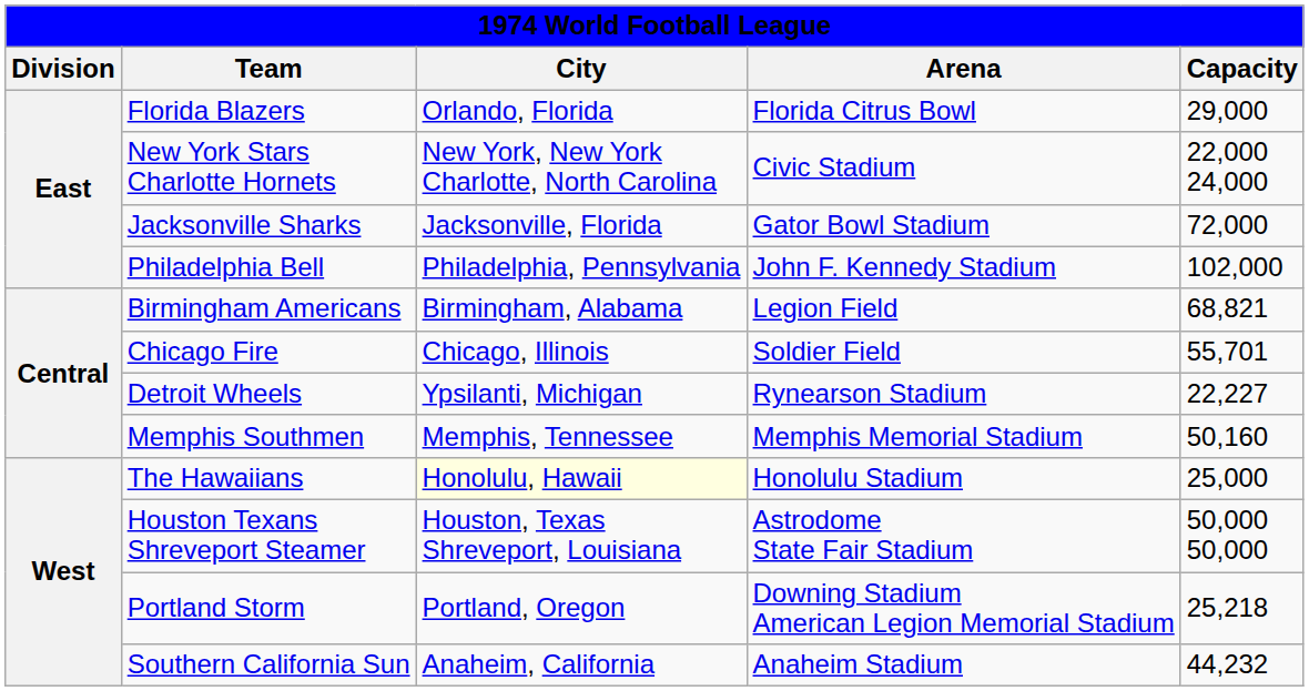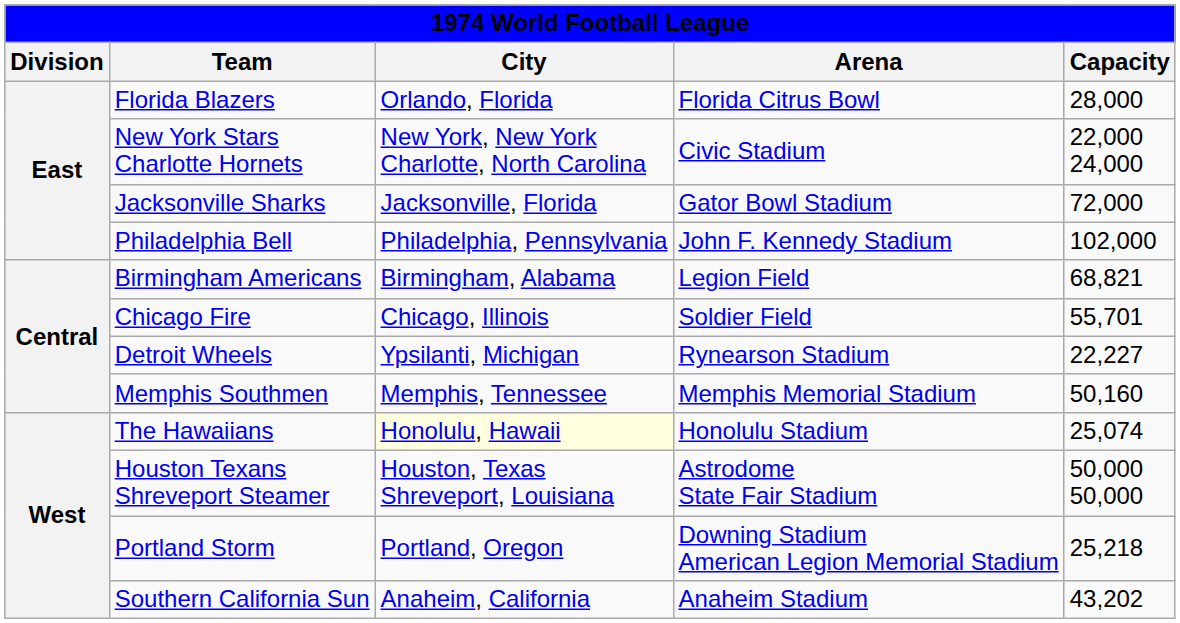 <table class="wikitable" style="width:auto">
 <tr>
 <td bgcolor="#0000FF" align="center" colspan="6"><strong><span>1974 World Football League</span></strong></td>
 </tr>
 <tr>
 <th>Division</th>
 <th>Team</th>
 <th>City</th>
 <th>Arena</th>
 <th>Capacity</th>
 </tr>
 <tr>
 <th rowspan="4">East</th>
 <td><a href='#'>Florida Blazers</a></td>
 <td><a href='#'>Orlando</a>, <a href='#'>Florida</a></td>
 <td><a href='#'>Florida Citrus Bowl</a></td>
-<td>29,000</td>
+<td>28,000</td>
 </tr>
 <tr>
 <td><a href='#'>New York Stars</a> <br> <a href='#'>Charlotte Hornets</a></td>
 <td><a href='#'>New York</a>, <a href='#'>New York</a> <br> <a href='#'>Charlotte</a>, <a href='#'>North Carolina</a></td>
 <td><a href='#'>Civic Stadium</a></td>
 <td>22,000 <br> 24,000</td>
 </tr>
 <tr>
 <td><a href='#'>Jacksonville Sharks</a></td>
 <td><a href='#'>Jacksonville</a>, <a href='#'>Florida</a></td>
 <td><a href='#'>Gator Bowl Stadium</a></td>
 <td>72,000</td>
 </tr>
 <tr>
 <td><a href='#'>Philadelphia Bell</a></td>
 <td><a href='#'>Philadelphia</a>, <a href='#'>Pennsylvania</a></td>
 <td><a href='#'>John F. Kennedy Stadium</a></td>
 <td>102,000</td>
 </tr>
 <tr>
 <th rowspan="4">Central</th>
 <td><a href='#'>Birmingham Americans</a></td>
 <td><a href='#'>Birmingham</a>, <a href='#'>Alabama</a></td>
 <td><a href='#'>Legion Field</a></td>
 <td>68,821</td>
 </tr>
 <tr>
 <td><a href='#'>Chicago Fire</a></td>
 <td><a href='#'>Chicago</a>, <a href='#'>Illinois</a></td>
 <td><a href='#'>Soldier Field</a></td>
 <td>55,701</td>
 </tr>
 <tr>
 <td><a href='#'>Detroit Wheels</a></td>
 <td><a href='#'>Ypsilanti</a>, <a href='#'>Michigan</a></td>
 <td><a href='#'>Rynearson Stadium</a></td>
 <td>22,227</td>
 </tr>
 <tr>
 <td><a href='#'>Memphis Southmen</a></td>
 <td><a href='#'>Memphis</a>, <a href='#'>Tennessee</a></td>
 <td><a href='#'>Memphis Memorial Stadium</a></td>
 <td>50,160</td>
 </tr>
 <tr>
 <th rowspan="4">West</th>
 <td><a href='#'>The Hawaiians</a></td>
 <td style="background: lightyellow;"><a href='#'>Honolulu</a>, <a href='#'>Hawaii</a></td>
 <td><a href='#'>Honolulu Stadium</a></td>
-<td>25,000</td>
+<td>25,074</td>
 </tr>
 <tr>
 <td><a href='#'>Houston Texans</a> <br> <a href='#'>Shreveport Steamer</a></td>
 <td><a href='#'>Houston</a>, <a href='#'>Texas</a> <br> <a href='#'>Shreveport</a>, <a href='#'>Louisiana</a></td>
 <td><a href='#'>Astrodome</a> <br> <a href='#'>State Fair Stadium</a></td>
 <td>50,000 <br> 50,000</td>
 </tr>
 <tr>
 <td><a href='#'>Portland Storm</a></td>
 <td><a href='#'>Portland</a>, <a href='#'>Oregon</a></td>
 <td><a href='#'>Downing Stadium</a> <br> <a href='#'>American Legion Memorial Stadium</a></td>
 <td>25,218</td>
 </tr>
 <tr>
 <td><a href='#'>Southern California Sun</a></td>
 <td><a href='#'>Anaheim</a>, <a href='#'>California</a></td>
 <td><a href='#'>Anaheim Stadium</a></td>
-<td>44,232</td>
+<td>43,202</td>
 </tr>
 </table>
